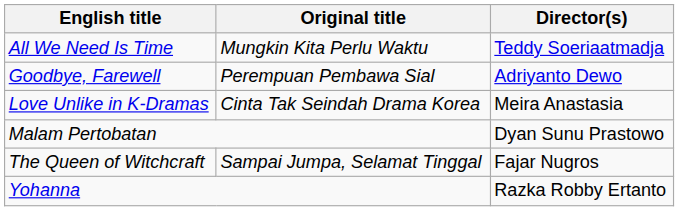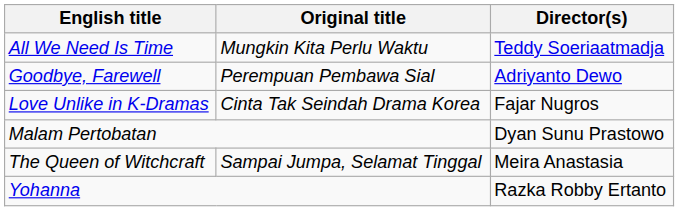 <table class="wikitable" style="width:95%; margin-bottom:2px">
 <tr>
 <th>English title</th>
 <th>Original title</th>
 <th>Director(s)</th>
 </tr>
 <tr>
 <td><em><a href='#'>All We Need Is Time</a></em></td>
 <td><em>Mungkin Kita Perlu Waktu</em></td>
 <td><a href='#'>Teddy Soeriaatmadja</a></td>
 </tr>
 <tr>
 <td><em><a href='#'>Goodbye, Farewell</a></em></td>
 <td><em>Perempuan Pembawa Sial</em></td>
 <td><a href='#'>Adriyanto Dewo</a></td>
 </tr>
 <tr>
 <td><em><a href='#'>Love Unlike in K-Dramas</a></em></td>
 <td><em>Cinta Tak Seindah Drama Korea</em></td>
-<td>Meira Anastasia</td>
+<td>Fajar Nugros</td>
 </tr>
 <tr>
 <td colspan="2"><em>Malam Pertobatan</em></td>
 <td>Dyan Sunu Prastowo</td>
 </tr>
 <tr>
 <td><em>The Queen of Witchcraft</em></td>
 <td><em>Sampai Jumpa, Selamat Tinggal</em></td>
-<td>Fajar Nugros</td>
+<td>Meira Anastasia</td>
 </tr>
 <tr>
 <td colspan="2"><em><a href='#'>Yohanna</a></em></td>
 <td>Razka Robby Ertanto</td>
 </tr>
 </table>
